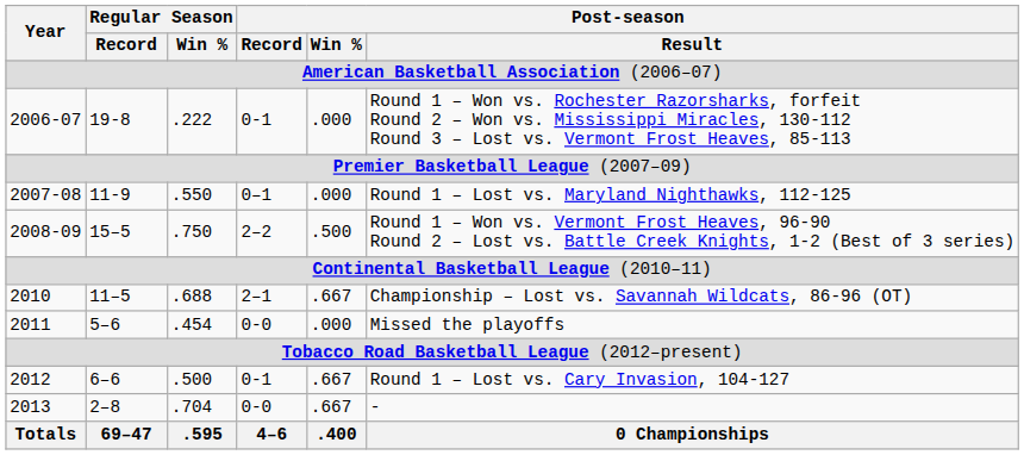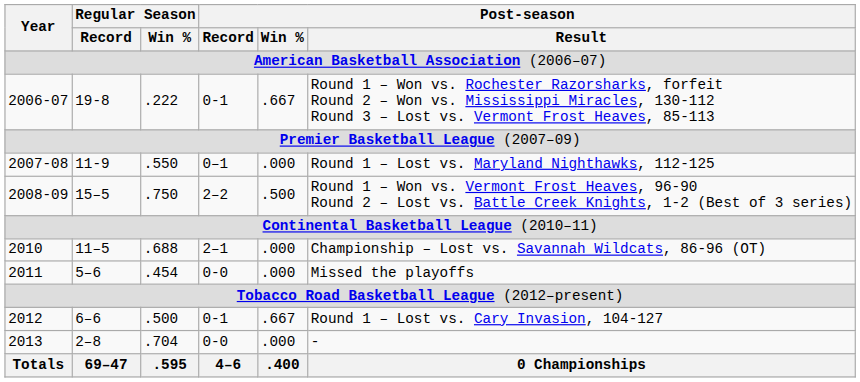 <table class="wikitable" style="margin: 1em auto 1em auto; font-size: 95%; text-align:left;">
 <tr>
 <th rowspan="2">Year</th>
 <th colspan="2">Regular Season</th>
 <th colspan="6">Post-season</th>
 </tr>
 <tr>
 <th>Record</th>
 <th>Win %</th>
 <th>Record</th>
 <th>Win %</th>
 <th>Result</th>
 </tr>
 <tr>
 <td colspan="9" style="background:#DDDDDD;text-align:center;"><strong><a href='#'>American Basketball Association</a></strong> (2006–07)</td>
 </tr>
 <tr>
 <td>2006-07</td>
 <td>19-8</td>
 <td>.222</td>
 <td>0-1</td>
-<td>.000</td>
+<td>.667</td>
 <td>Round 1 – Won vs. <a href='#'>Rochester Razorsharks</a>, forfeit <br> Round 2 – Won vs. <a href='#'>Mississippi Miracles</a>, 130-112 <br> Round 3 – Lost vs. <a href='#'>Vermont Frost Heaves</a>, 85-113</td>
 </tr>
 <tr>
 <td colspan="9" style="background:#DDDDDD;text-align:center;"><strong><a href='#'>Premier Basketball League</a></strong> (2007–09)</td>
 </tr>
 <tr>
 <td>2007-08</td>
 <td>11-9</td>
 <td>.550</td>
 <td>0–1</td>
 <td>.000</td>
 <td>Round 1 – Lost vs. <a href='#'>Maryland Nighthawks</a>, 112-125</td>
 </tr>
 <tr>
 <td>2008-09</td>
 <td>15–5</td>
 <td>.750</td>
 <td>2–2</td>
 <td>.500</td>
 <td>Round 1 – Won vs. <a href='#'>Vermont Frost Heaves</a>, 96-90 <br> Round 2 – Lost vs. <a href='#'>Battle Creek Knights</a>, 1-2 (Best of 3 series)</td>
 </tr>
 <tr>
 <td colspan="9" style="background:#DDDDDD;text-align:center;"><strong><a href='#'>Continental Basketball League</a></strong> (2010–11)</td>
 </tr>
 <tr>
 <td>2010</td>
 <td>11–5</td>
 <td>.688</td>
 <td>2–1</td>
-<td>.667</td>
+<td>.000</td>
 <td>Championship – Lost vs. <a href='#'>Savannah Wildcats</a>, 86-96 (OT)</td>
 </tr>
 <tr>
 <td>2011</td>
 <td>5–6</td>
 <td>.454</td>
 <td>0-0</td>
 <td>.000</td>
 <td>Missed the playoffs</td>
 </tr>
 <tr>
 <td colspan="9" style="background:#DDDDDD;text-align:center;"><strong><a href='#'>Tobacco Road Basketball League</a></strong> (2012–present)</td>
 </tr>
 <tr>
 <td>2012</td>
 <td>6–6</td>
 <td>.500</td>
 <td>0-1</td>
 <td>.667</td>
 <td>Round 1 – Lost vs. <a href='#'>Cary Invasion</a>, 104-127</td>
 </tr>
 <tr>
 <td>2013</td>
 <td>2–8</td>
 <td>.704</td>
 <td>0-0</td>
-<td>.667</td>
+<td>.000</td>
 <td>-</td>
 </tr>
 <tr>
 <th>Totals</th>
 <th>69–47</th>
 <th>.595</th>
 <th>4–6</th>
 <th>.400</th>
 <th><strong>0 Championships</strong></th>
 </tr>
 </table>
